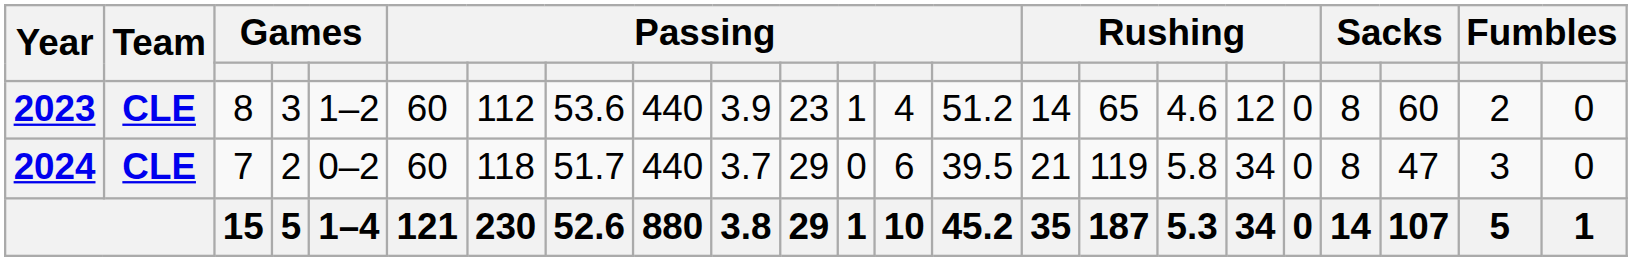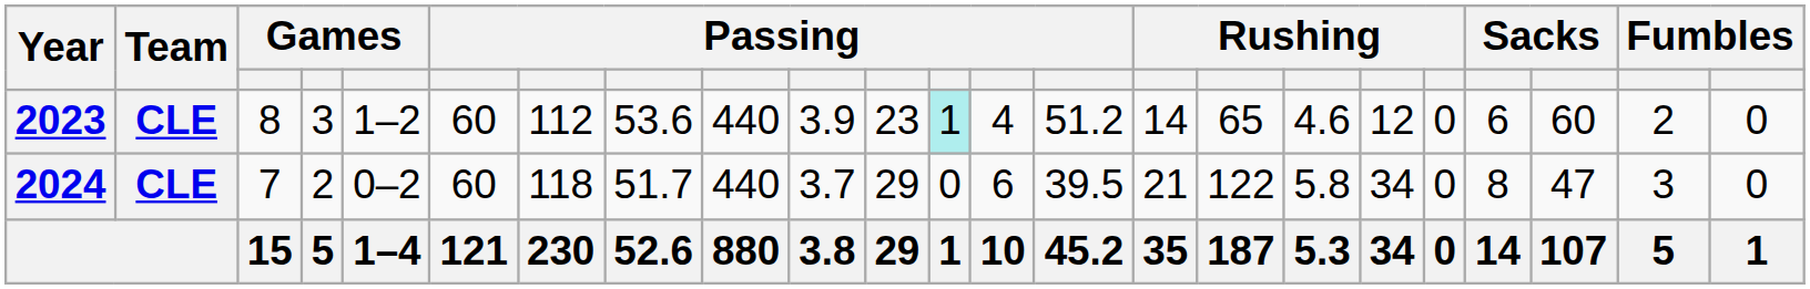 <table class="wikitable" style="text-align:center;">
 <tr>
 <th rowspan="2">Year</th>
 <th rowspan="2">Team</th>
 <th colspan="3">Games</th>
 <th colspan="9">Passing</th>
 <th colspan="5">Rushing</th>
 <th colspan="2">Sacks</th>
 <th colspan="2">Fumbles</th>
 </tr>
 <tr>
 <th></th>
 <th></th>
 <th></th>
 <th></th>
 <th></th>
 <th></th>
 <th></th>
 <th></th>
 <th></th>
 <th></th>
 <th></th>
 <th></th>
 <th></th>
 <th></th>
 <th></th>
 <th></th>
 <th></th>
 <th></th>
 <th></th>
 <th></th>
 <th></th>
 </tr>
 <tr>
 <th><a href='#'>2023</a></th>
 <th><a href='#'>CLE</a></th>
 <td>8</td>
 <td>3</td>
 <td>1–2</td>
 <td>60</td>
 <td>112</td>
 <td>53.6</td>
 <td>440</td>
 <td>3.9</td>
 <td>23</td>
-<td>1</td>
+<td style="background: paleturquoise;">1</td>
 <td>4</td>
 <td>51.2</td>
 <td>14</td>
 <td>65</td>
 <td>4.6</td>
 <td>12</td>
 <td>0</td>
-<td>8</td>
+<td>6</td>
 <td>60</td>
 <td>2</td>
 <td>0</td>
 </tr>
 <tr>
 <th><a href='#'>2024</a></th>
 <th><a href='#'>CLE</a></th>
 <td>7</td>
 <td>2</td>
 <td>0–2</td>
 <td>60</td>
 <td>118</td>
 <td>51.7</td>
 <td>440</td>
 <td>3.7</td>
 <td>29</td>
 <td>0</td>
 <td>6</td>
 <td>39.5</td>
 <td>21</td>
-<td>119</td>
+<td>122</td>
 <td>5.8</td>
 <td>34</td>
 <td>0</td>
 <td>8</td>
 <td>47</td>
 <td>3</td>
 <td>0</td>
 </tr>
 <tr>
 <th colspan="2"></th>
 <th>15</th>
 <th>5</th>
 <th>1–4</th>
 <th>121</th>
 <th>230</th>
 <th>52.6</th>
 <th>880</th>
 <th>3.8</th>
 <th>29</th>
 <th>1</th>
 <th>10</th>
 <th>45.2</th>
 <th>35</th>
 <th>187</th>
 <th>5.3</th>
 <th>34</th>
 <th>0</th>
 <th>14</th>
 <th>107</th>
 <th>5</th>
 <th>1</th>
 </tr>
 </table>
